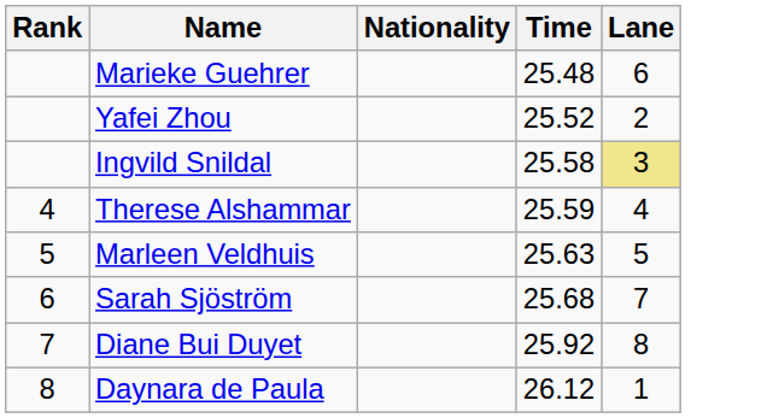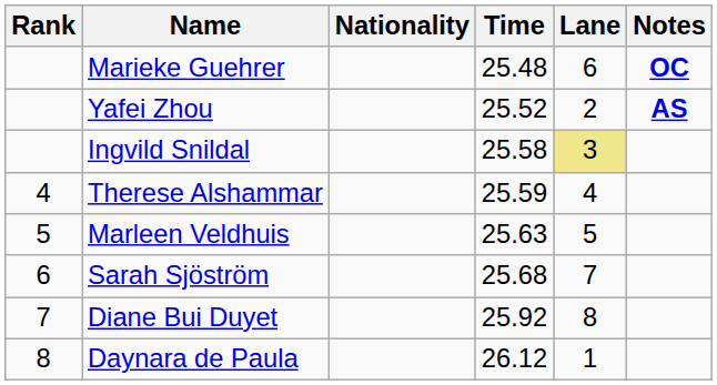 <table class="wikitable sortable" style="text-align:center">
 <tr>
 <th>Rank</th>
 <th>Name</th>
 <th>Nationality</th>
 <th>Time</th>
 <th>Lane</th>
+<th>Notes</th>
 </tr>
 <tr>
 <td></td>
 <td align=left><a href='#'>Marieke Guehrer</a></td>
 <td align=left></td>
 <td>25.48</td>
 <td>6</td>
+<td><strong> <a href='#'>OC</a></strong></td>
 </tr>
 <tr>
 <td></td>
 <td align=left><a href='#'>Yafei Zhou</a></td>
 <td align=left></td>
 <td>25.52</td>
 <td>2</td>
+<td><strong><a href='#'>AS</a></strong></td>
 </tr>
 <tr>
 <td></td>
 <td align=left><a href='#'>Ingvild Snildal</a></td>
 <td align=left></td>
 <td>25.58</td>
 <td style="background: khaki;">3</td>
+<td></td>
 </tr>
 <tr>
 <td>4</td>
 <td align=left><a href='#'>Therese Alshammar</a></td>
 <td align=left></td>
 <td>25.59</td>
 <td>4</td>
+<td></td>
 </tr>
 <tr>
 <td>5</td>
 <td align=left><a href='#'>Marleen Veldhuis</a></td>
 <td align=left></td>
 <td>25.63</td>
 <td>5</td>
+<td></td>
 </tr>
 <tr>
 <td>6</td>
 <td align=left><a href='#'>Sarah Sjöström</a></td>
 <td align=left></td>
 <td>25.68</td>
 <td>7</td>
+<td></td>
 </tr>
 <tr>
 <td>7</td>
 <td align=left><a href='#'>Diane Bui Duyet</a></td>
 <td align=left></td>
 <td>25.92</td>
 <td>8</td>
+<td></td>
 </tr>
 <tr>
 <td>8</td>
 <td align=left><a href='#'>Daynara de Paula</a></td>
 <td align=left></td>
 <td>26.12</td>
 <td>1</td>
+<td></td>
 </tr>
 </table>
